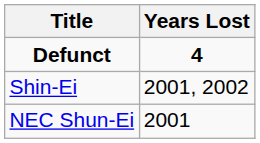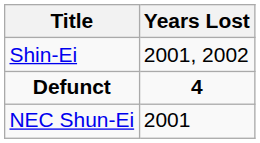 <table class="wikitable">
 <tr>
 <th>Title</th>
 <th>Years Lost</th>
 </tr>
 <tr>
+<td> <a href='#'>Shin-Ei</a></td>
+<td>2001, 2002</td>
+</tr>
+<tr>
 <td align="center"><strong>Defunct</strong></td>
 <td align="center"><strong>4</strong></td>
-</tr>
-<tr>
-<td> <a href='#'>Shin-Ei</a></td>
-<td>2001, 2002</td>
 </tr>
 <tr>
 <td> <a href='#'>NEC Shun-Ei</a></td>
 <td>2001</td>
 </tr>
 </table>
